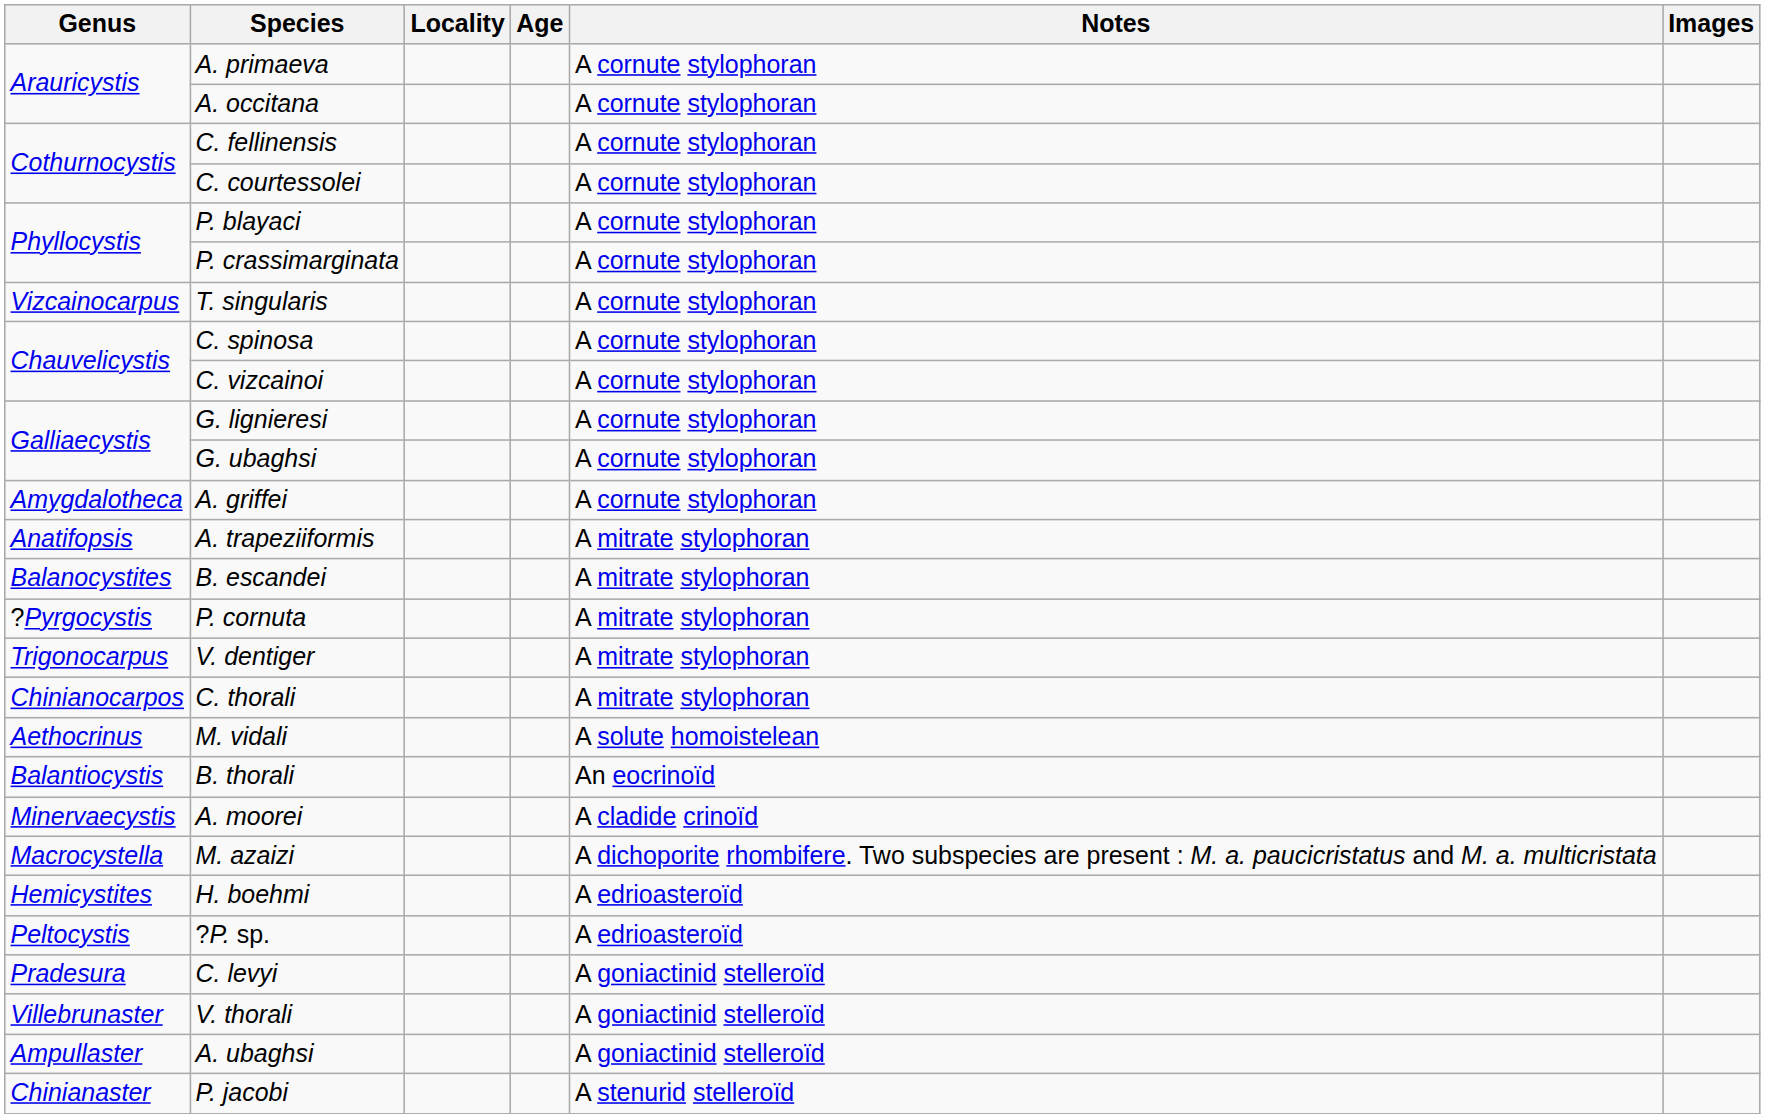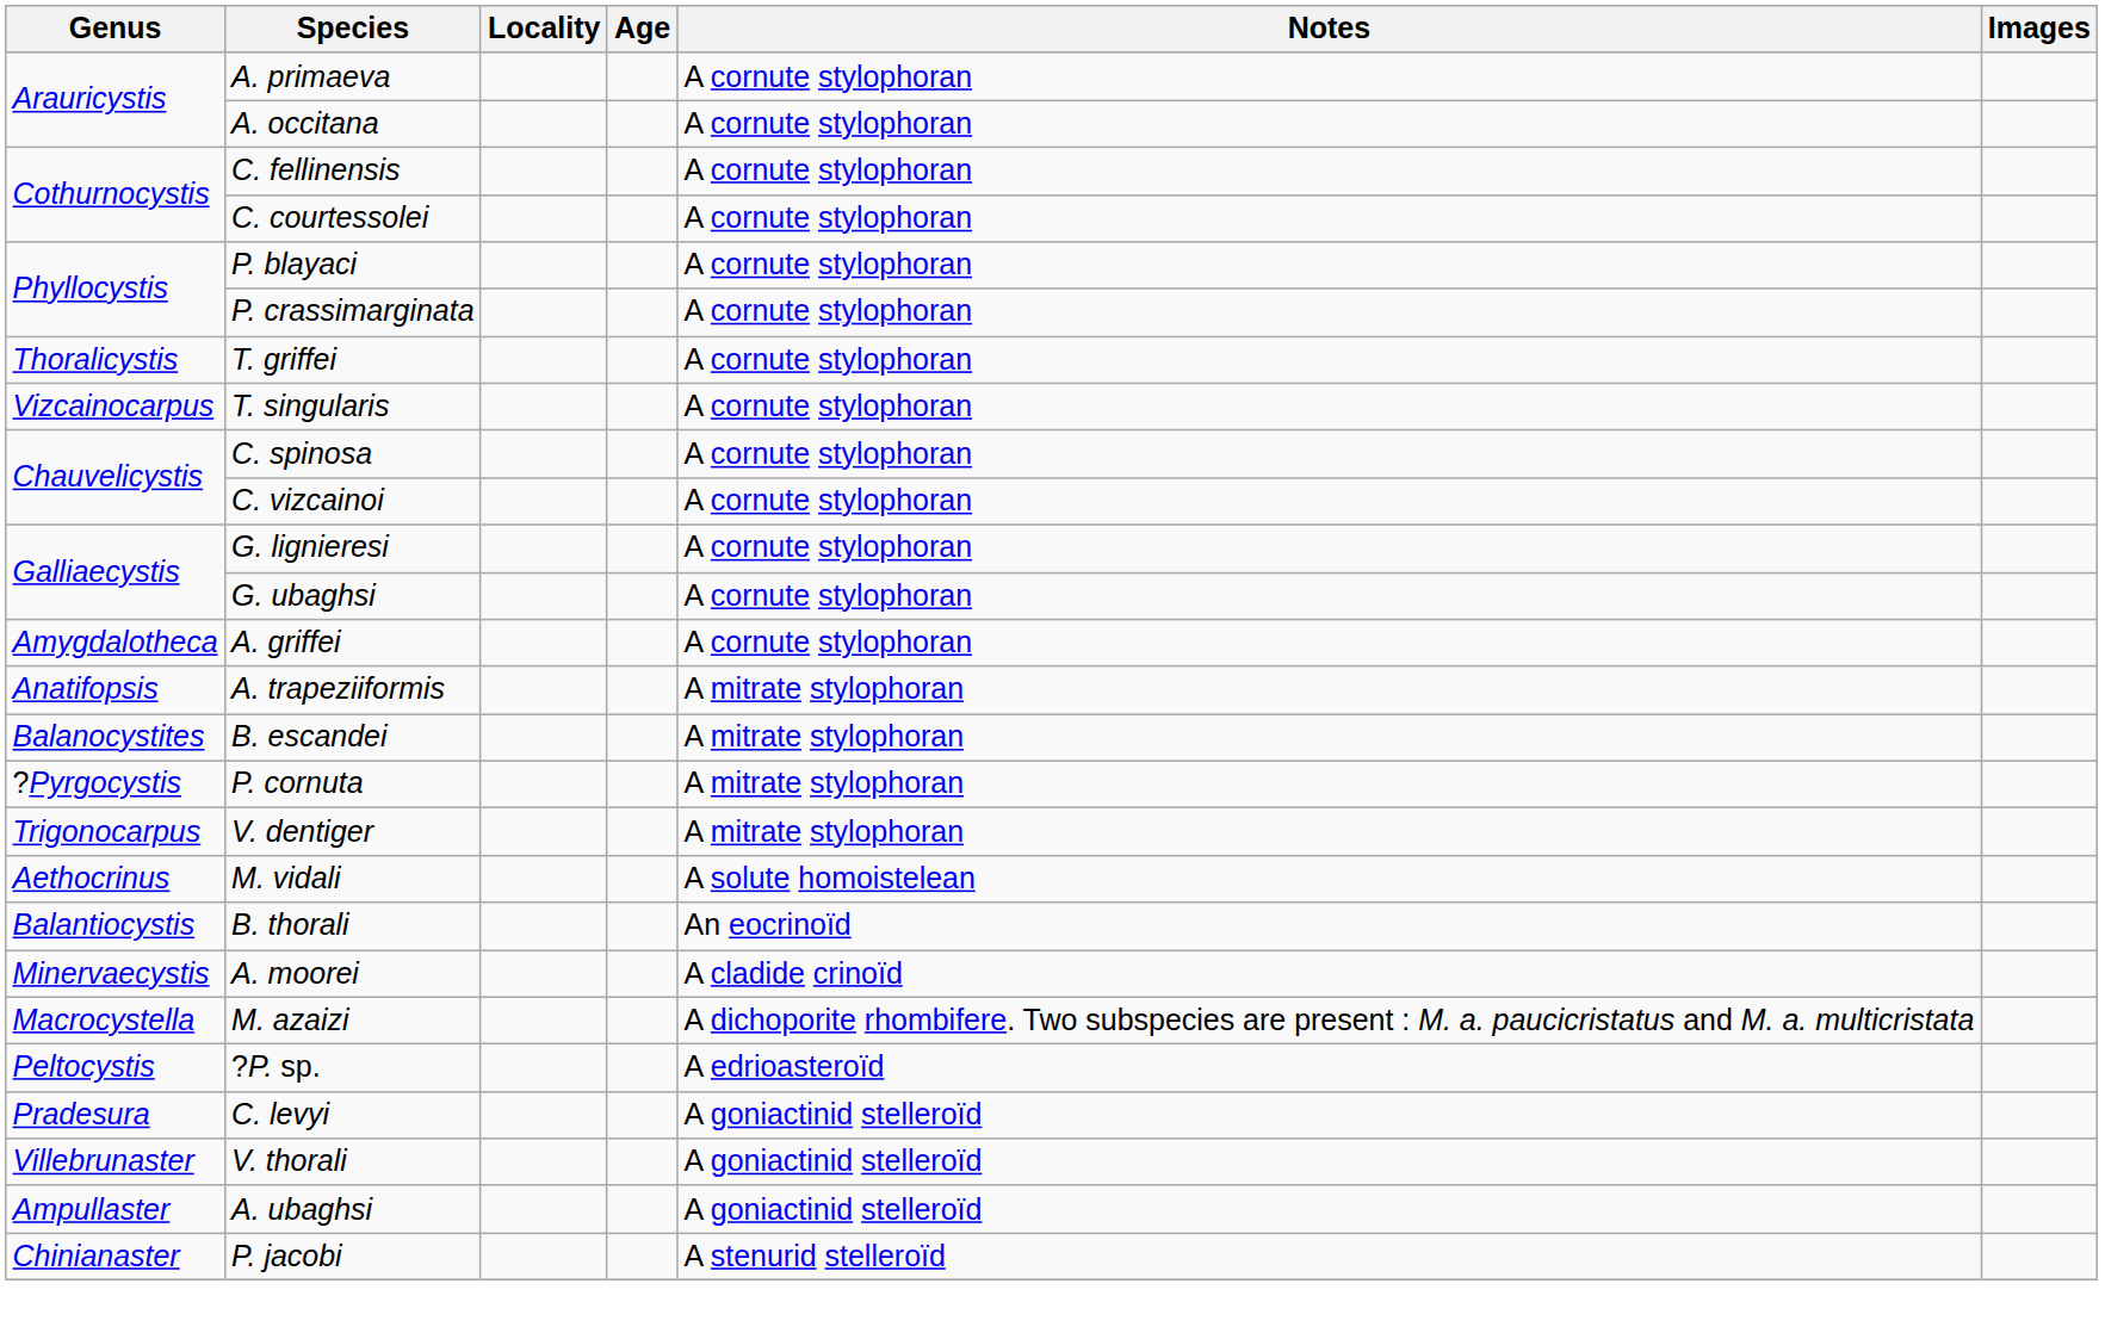 <table class="wikitable sortable">
 <tr>
 <th>Genus</th>
 <th>Species</th>
 <th>Locality</th>
 <th>Age</th>
 <th>Notes</th>
 <th>Images</th>
 </tr>
 <tr>
 <td rowspan="2"><em><a href='#'>Arauricystis</a></em></td>
 <td><em>A. primaeva</em></td>
 <td align="center"></td>
 <td></td>
 <td>A <a href='#'>cornute</a> <a href='#'>stylophoran</a></td>
 <td></td>
 </tr>
 <tr>
 <td><em>A. occitana</em></td>
 <td align="center"></td>
 <td></td>
 <td>A <a href='#'>cornute</a> <a href='#'>stylophoran</a></td>
 <td></td>
 </tr>
 <tr>
 <td rowspan="2"><em><a href='#'>Cothurnocystis</a></em></td>
 <td><em>C. fellinensis</em></td>
 <td align="center"></td>
 <td></td>
 <td>A <a href='#'>cornute</a> <a href='#'>stylophoran</a></td>
 <td></td>
 </tr>
 <tr>
 <td><em>C. courtessolei</em></td>
 <td align="center"></td>
 <td></td>
 <td>A <a href='#'>cornute</a> <a href='#'>stylophoran</a></td>
 <td></td>
 </tr>
 <tr>
 <td rowspan="2"><em><a href='#'>Phyllocystis</a></em></td>
 <td><em>P. blayaci</em></td>
 <td align="center"></td>
 <td></td>
 <td>A <a href='#'>cornute</a> <a href='#'>stylophoran</a></td>
 <td></td>
 </tr>
 <tr>
 <td><em>P. crassimarginata</em></td>
+<td align="center"></td>
+<td></td>
+<td>A <a href='#'>cornute</a> <a href='#'>stylophoran</a></td>
+<td></td>
+</tr>
+<tr>
+<td><em><a href='#'>Thoralicystis</a></em></td>
+<td><em>T. griffei</em></td>
 <td align="center"></td>
 <td></td>
 <td>A <a href='#'>cornute</a> <a href='#'>stylophoran</a></td>
 <td></td>
 </tr>
 <tr>
 <td><em><a href='#'>Vizcainocarpus</a></em></td>
 <td><em>T. singularis</em></td>
 <td align="center"></td>
 <td></td>
 <td>A <a href='#'>cornute</a> <a href='#'>stylophoran</a></td>
 <td></td>
 </tr>
 <tr>
 <td rowspan="2"><em><a href='#'>Chauvelicystis</a></em></td>
 <td><em>C. spinosa</em></td>
 <td align="center"></td>
 <td></td>
 <td>A <a href='#'>cornute</a> <a href='#'>stylophoran</a></td>
 <td></td>
 </tr>
 <tr>
 <td><em>C. vizcainoi</em></td>
 <td align="center"></td>
 <td></td>
 <td>A <a href='#'>cornute</a> <a href='#'>stylophoran</a></td>
 <td></td>
 </tr>
 <tr>
 <td rowspan="2"><em><a href='#'>Galliaecystis</a></em></td>
 <td><em>G. lignieresi</em></td>
 <td align="center"></td>
 <td></td>
 <td>A <a href='#'>cornute</a> <a href='#'>stylophoran</a></td>
 <td></td>
 </tr>
 <tr>
 <td><em>G. ubaghsi</em></td>
 <td align="center"></td>
 <td></td>
 <td>A <a href='#'>cornute</a> <a href='#'>stylophoran</a></td>
 <td></td>
 </tr>
 <tr>
 <td><em><a href='#'>Amygdalotheca</a></em></td>
 <td><em>A. griffei</em></td>
 <td align="center"></td>
 <td></td>
 <td>A <a href='#'>cornute</a> <a href='#'>stylophoran</a></td>
 <td></td>
 </tr>
 <tr>
 <td><em><a href='#'>Anatifopsis</a></em></td>
 <td><em>A. trapeziiformis</em></td>
 <td align="center"></td>
 <td></td>
 <td>A <a href='#'>mitrate</a> <a href='#'>stylophoran</a></td>
 <td></td>
 </tr>
 <tr>
 <td><em><a href='#'>Balanocystites</a></em></td>
 <td><em>B. escandei</em></td>
 <td align="center"></td>
 <td></td>
 <td>A <a href='#'>mitrate</a> <a href='#'>stylophoran</a></td>
 <td></td>
 </tr>
 <tr>
 <td>?<em><a href='#'>Pyrgocystis</a></em></td>
 <td><em>P. cornuta</em></td>
 <td align="center"></td>
 <td></td>
 <td>A <a href='#'>mitrate</a> <a href='#'>stylophoran</a></td>
 <td></td>
 </tr>
 <tr>
 <td><em><a href='#'>Trigonocarpus</a></em></td>
 <td><em>V. dentiger</em></td>
 <td align="center"></td>
 <td></td>
 <td>A <a href='#'>mitrate</a> <a href='#'>stylophoran</a></td>
 <td></td>
 </tr>
 <tr>
-<td><em><a href='#'>Chinianocarpos</a></em></td>
-<td><em>C. thorali</em></td>
-<td align="center"></td>
-<td></td>
-<td>A <a href='#'>mitrate</a> <a href='#'>stylophoran</a></td>
-<td></td>
-</tr>
-<tr>
 <td><em><a href='#'>Aethocrinus</a></em></td>
 <td><em>M. vidali</em></td>
 <td align="center"></td>
 <td></td>
 <td>A <a href='#'>solute</a> <a href='#'>homoistelean</a></td>
 <td></td>
 </tr>
 <tr>
 <td><em><a href='#'>Balantiocystis</a></em></td>
 <td><em>B. thorali</em></td>
 <td align="center"></td>
 <td></td>
 <td>An <a href='#'>eocrinoïd</a></td>
 <td></td>
 </tr>
 <tr>
 <td><em><a href='#'>Minervaecystis</a></em></td>
 <td><em>A. moorei</em></td>
 <td align="center"></td>
 <td></td>
 <td>A <a href='#'>cladide</a> <a href='#'>crinoïd</a></td>
 <td></td>
 </tr>
 <tr>
 <td><em><a href='#'>Macrocystella</a></em></td>
 <td><em>M. azaizi</em></td>
 <td align="center"></td>
 <td></td>
 <td>A <a href='#'>dichoporite</a> <a href='#'>rhombifere</a>. Two subspecies are present : <em>M. a. paucicristatus</em> and <em>M. a. multicristata</em> </td>
-<td></td>
-</tr>
-<tr>
-<td><em><a href='#'>Hemicystites</a></em></td>
-<td><em>H. boehmi</em></td>
-<td align="center"></td>
-<td></td>
-<td>A <a href='#'>edrioasteroïd</a></td>
 <td></td>
 </tr>
 <tr>
 <td><em><a href='#'>Peltocystis</a></em></td>
 <td>?<em>P.</em> sp.</td>
 <td align="center"></td>
 <td></td>
 <td>A <a href='#'>edrioasteroïd</a></td>
 <td></td>
 </tr>
 <tr>
 <td><em><a href='#'>Pradesura</a></em></td>
 <td><em>C. levyi</em></td>
 <td align="center"></td>
 <td></td>
 <td>A <a href='#'>goniactinid</a> <a href='#'>stelleroïd</a></td>
 <td></td>
 </tr>
 <tr>
 <td><em><a href='#'>Villebrunaster</a></em></td>
 <td><em>V. thorali</em></td>
 <td align="center"></td>
 <td></td>
 <td>A <a href='#'>goniactinid</a> <a href='#'>stelleroïd</a></td>
 <td></td>
 </tr>
 <tr>
 <td><em><a href='#'>Ampullaster</a></em></td>
 <td><em>A. ubaghsi</em></td>
 <td align="center"></td>
 <td></td>
 <td>A <a href='#'>goniactinid</a> <a href='#'>stelleroïd</a></td>
 <td></td>
 </tr>
 <tr>
 <td><em><a href='#'>Chinianaster</a></em></td>
 <td><em>P. jacobi</em></td>
 <td align="center"></td>
 <td></td>
 <td>A <a href='#'>stenurid</a> <a href='#'>stelleroïd</a></td>
 <td></td>
 </tr>
 <tr>
 </tr>
 </table>
